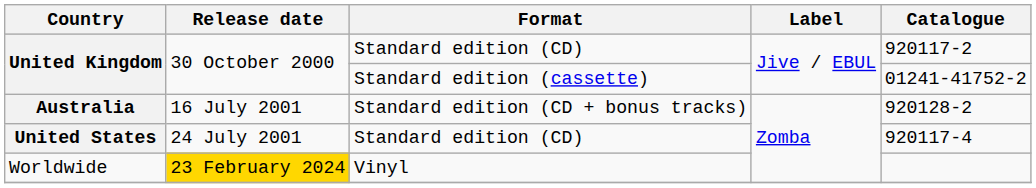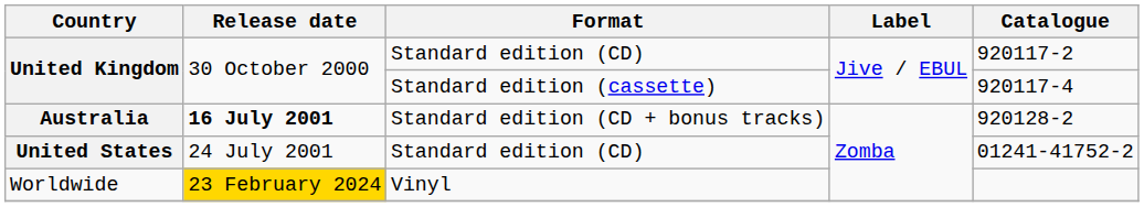 <table class="wikitable plainrowheaders">
 <tr>
 <th>Country</th>
 <th>Release date</th>
 <th>Format</th>
 <th>Label</th>
 <th>Catalogue</th>
 </tr>
 <tr>
 <th scope="row" rowspan="2">United Kingdom</th>
 <td rowspan=2>30 October 2000</td>
 <td>Standard edition (CD)</td>
 <td rowspan=2><a href='#'>Jive</a> / <a href='#'>EBUL</a></td>
 <td>920117-2</td>
 </tr>
 <tr>
 <td>Standard edition (<a href='#'>cassette</a>)</td>
-<td>01241-41752-2</td>
+<td>920117-4</td>
 </tr>
 <tr>
 <th scope="row">Australia</th>
-<td>16 July 2001</td>
+<td><strong>16 July 2001</strong></td>
 <td>Standard edition (CD + bonus tracks)</td>
 <td rowspan=3><a href='#'>Zomba</a></td>
 <td>920128-2</td>
 </tr>
 <tr>
 <th scope="row">United States</th>
 <td>24 July 2001</td>
 <td>Standard edition (CD)</td>
-<td>920117-4</td>
+<td>01241-41752-2</td>
 </tr>
 <tr>
 <td>Worldwide</td>
 <td style="background: gold;">23 February 2024</td>
 <td>Vinyl</td>
 <td></td>
 </tr>
 <tr>
 </tr>
 </table>
